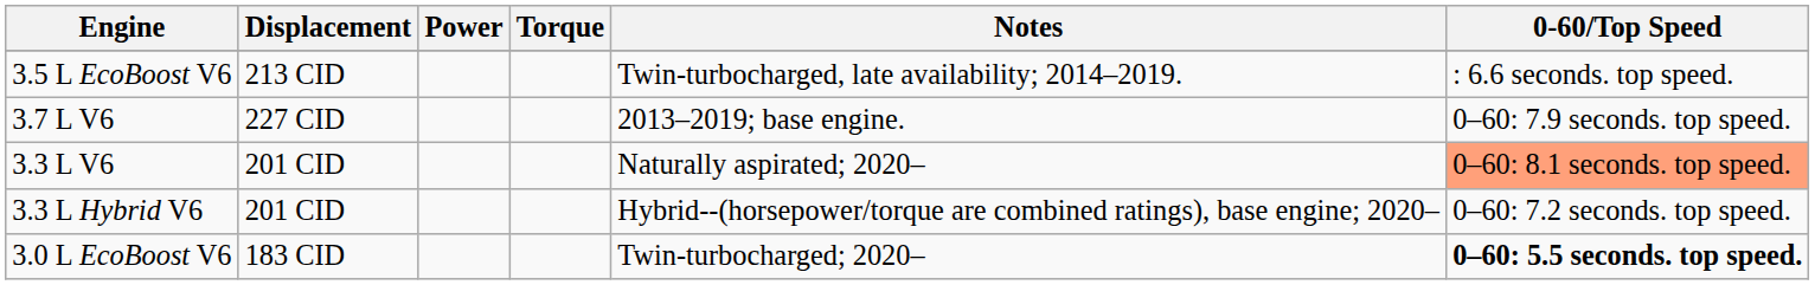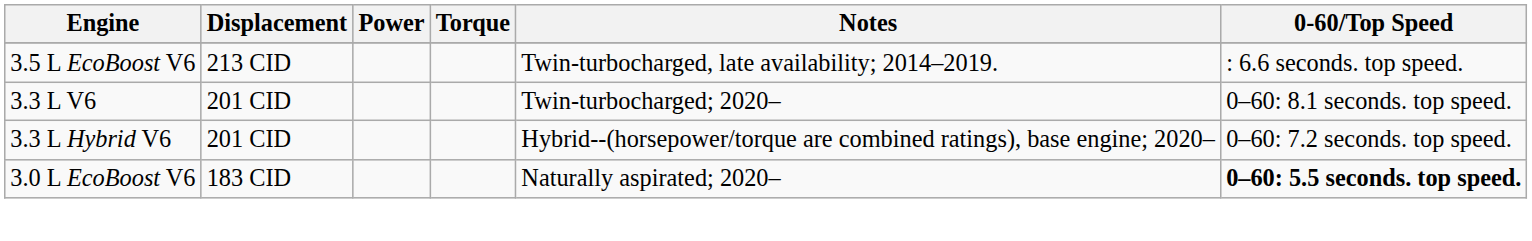 <table class="wikitable">
 <tr>
 <th>Engine</th>
 <th>Displacement</th>
 <th>Power</th>
 <th>Torque</th>
 <th>Notes</th>
 <th>0-60/Top Speed</th>
 </tr>
 <tr>
 </tr>
 <tr>
 <td>3.5 L <em>EcoBoost</em> V6</td>
 <td>213 CID</td>
 <td></td>
 <td></td>
 <td>Twin-turbocharged, late availability; 2014–2019.</td>
 <td>: 6.6 seconds.  top speed.</td>
 </tr>
 <tr>
-<td>3.7 L V6</td>
-<td>227 CID</td>
-<td></td>
-<td></td>
-<td>2013–2019; base engine.</td>
-<td>0–60: 7.9 seconds.  top speed.</td>
-</tr>
-<tr>
 <td>3.3 L V6</td>
 <td>201 CID</td>
 <td></td>
 <td></td>
-<td>Naturally aspirated; 2020–</td>
-<td style="background: lightsalmon;">0–60: 8.1 seconds.  top speed.</td>
+<td>Twin-turbocharged; 2020–</td>
+<td>0–60: 8.1 seconds.  top speed.</td>
 </tr>
 <tr>
 <td>3.3 L <em>Hybrid</em> V6</td>
 <td>201 CID</td>
 <td></td>
 <td></td>
 <td>Hybrid--(horsepower/torque are combined ratings), base engine; 2020–</td>
 <td>0–60: 7.2 seconds.  top speed.</td>
 </tr>
 <tr>
 <td>3.0 L <em>EcoBoost</em> V6</td>
 <td>183 CID</td>
 <td></td>
 <td></td>
-<td>Twin-turbocharged; 2020–</td>
+<td>Naturally aspirated; 2020–</td>
 <td><strong>0–60: 5.5 seconds.  top speed.</strong></td>
 </tr>
 </table>
